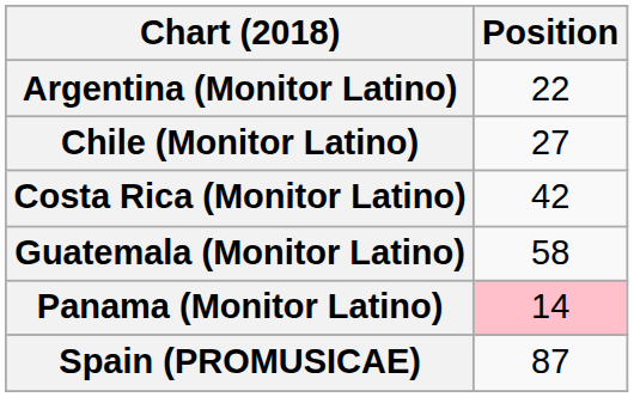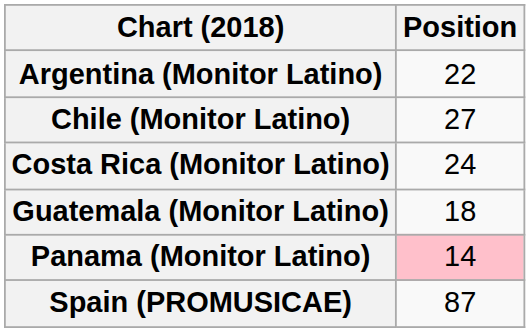 <table class="wikitable sortable plainrowheaders" style="text-align:center">
 <tr>
 <th scope="col">Chart (2018)</th>
 <th scope="col">Position</th>
 </tr>
 <tr>
 <th scope="row">Argentina (Monitor Latino)</th>
 <td>22</td>
 </tr>
 <tr>
 <th scope="row">Chile (Monitor Latino)</th>
 <td>27</td>
 </tr>
 <tr>
 <th scope="row">Costa Rica (Monitor Latino)</th>
-<td>42</td>
+<td>24</td>
 </tr>
 <tr>
 <th scope="row">Guatemala (Monitor Latino)</th>
-<td>58</td>
+<td>18</td>
 </tr>
 <tr>
 <th scope="row">Panama (Monitor Latino)</th>
 <td style="background: pink;">14</td>
 </tr>
 <tr>
 <th scope="row">Spain (PROMUSICAE)</th>
 <td>87</td>
 </tr>
 </table>
